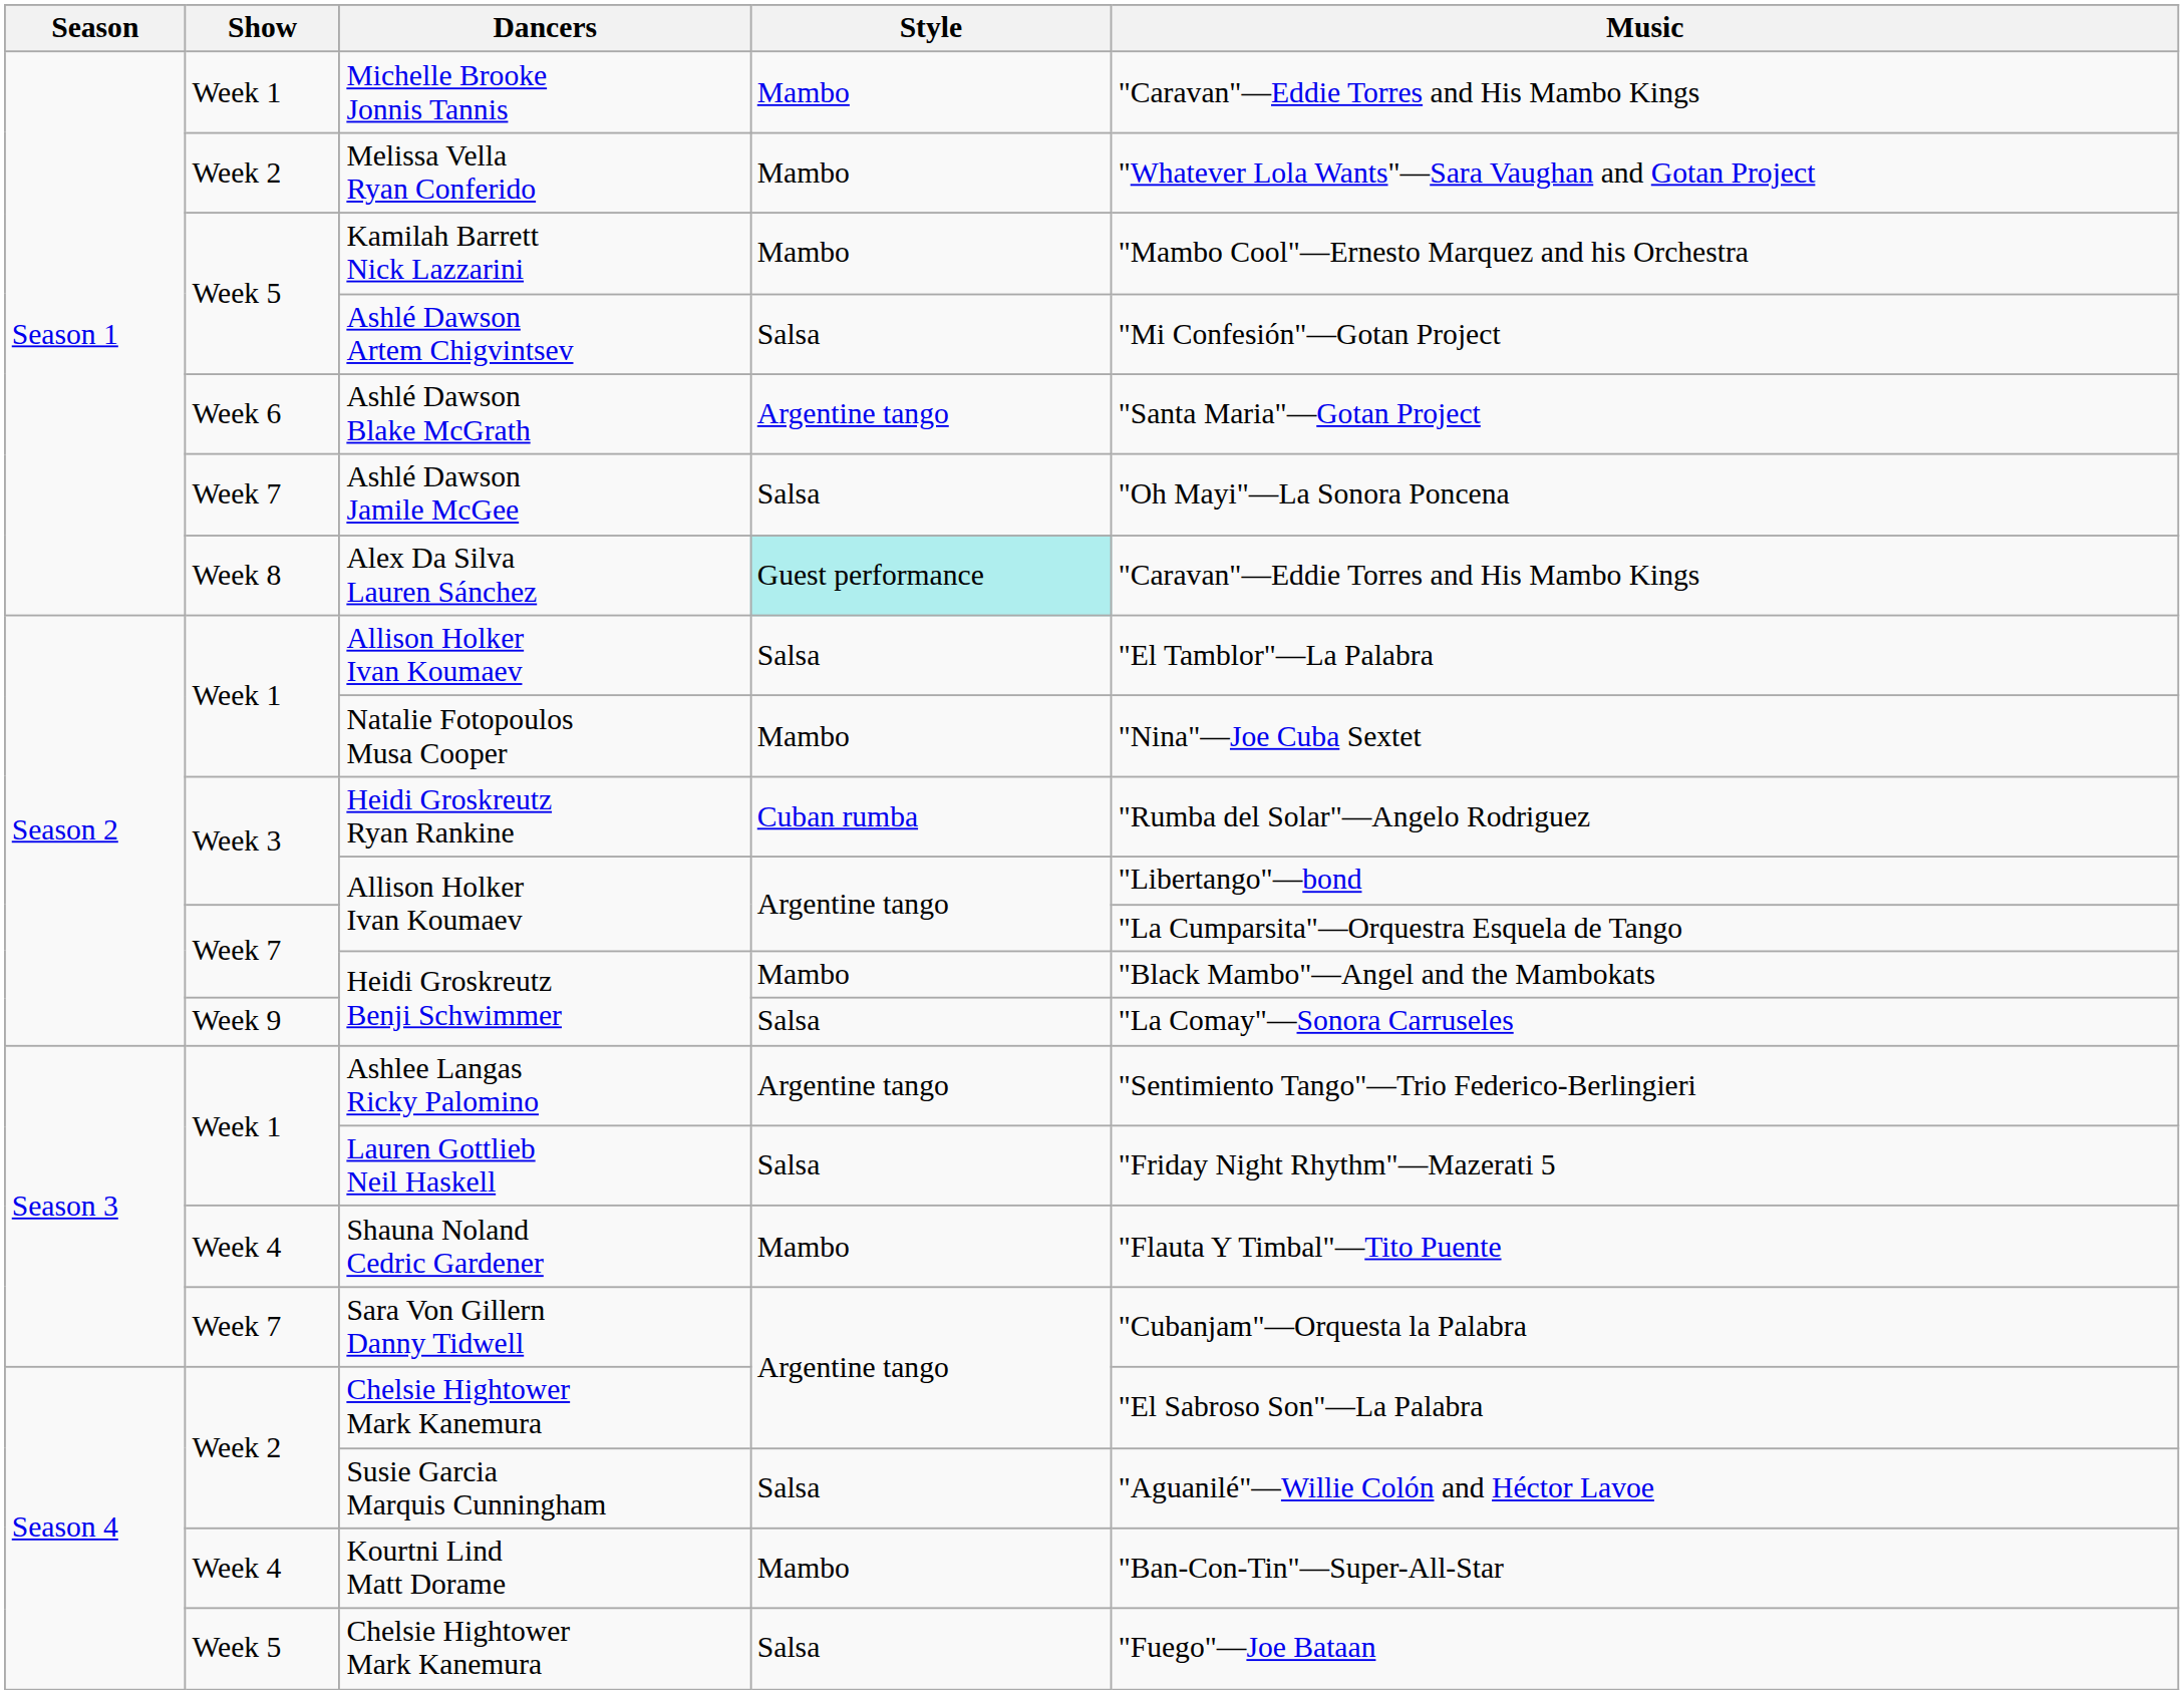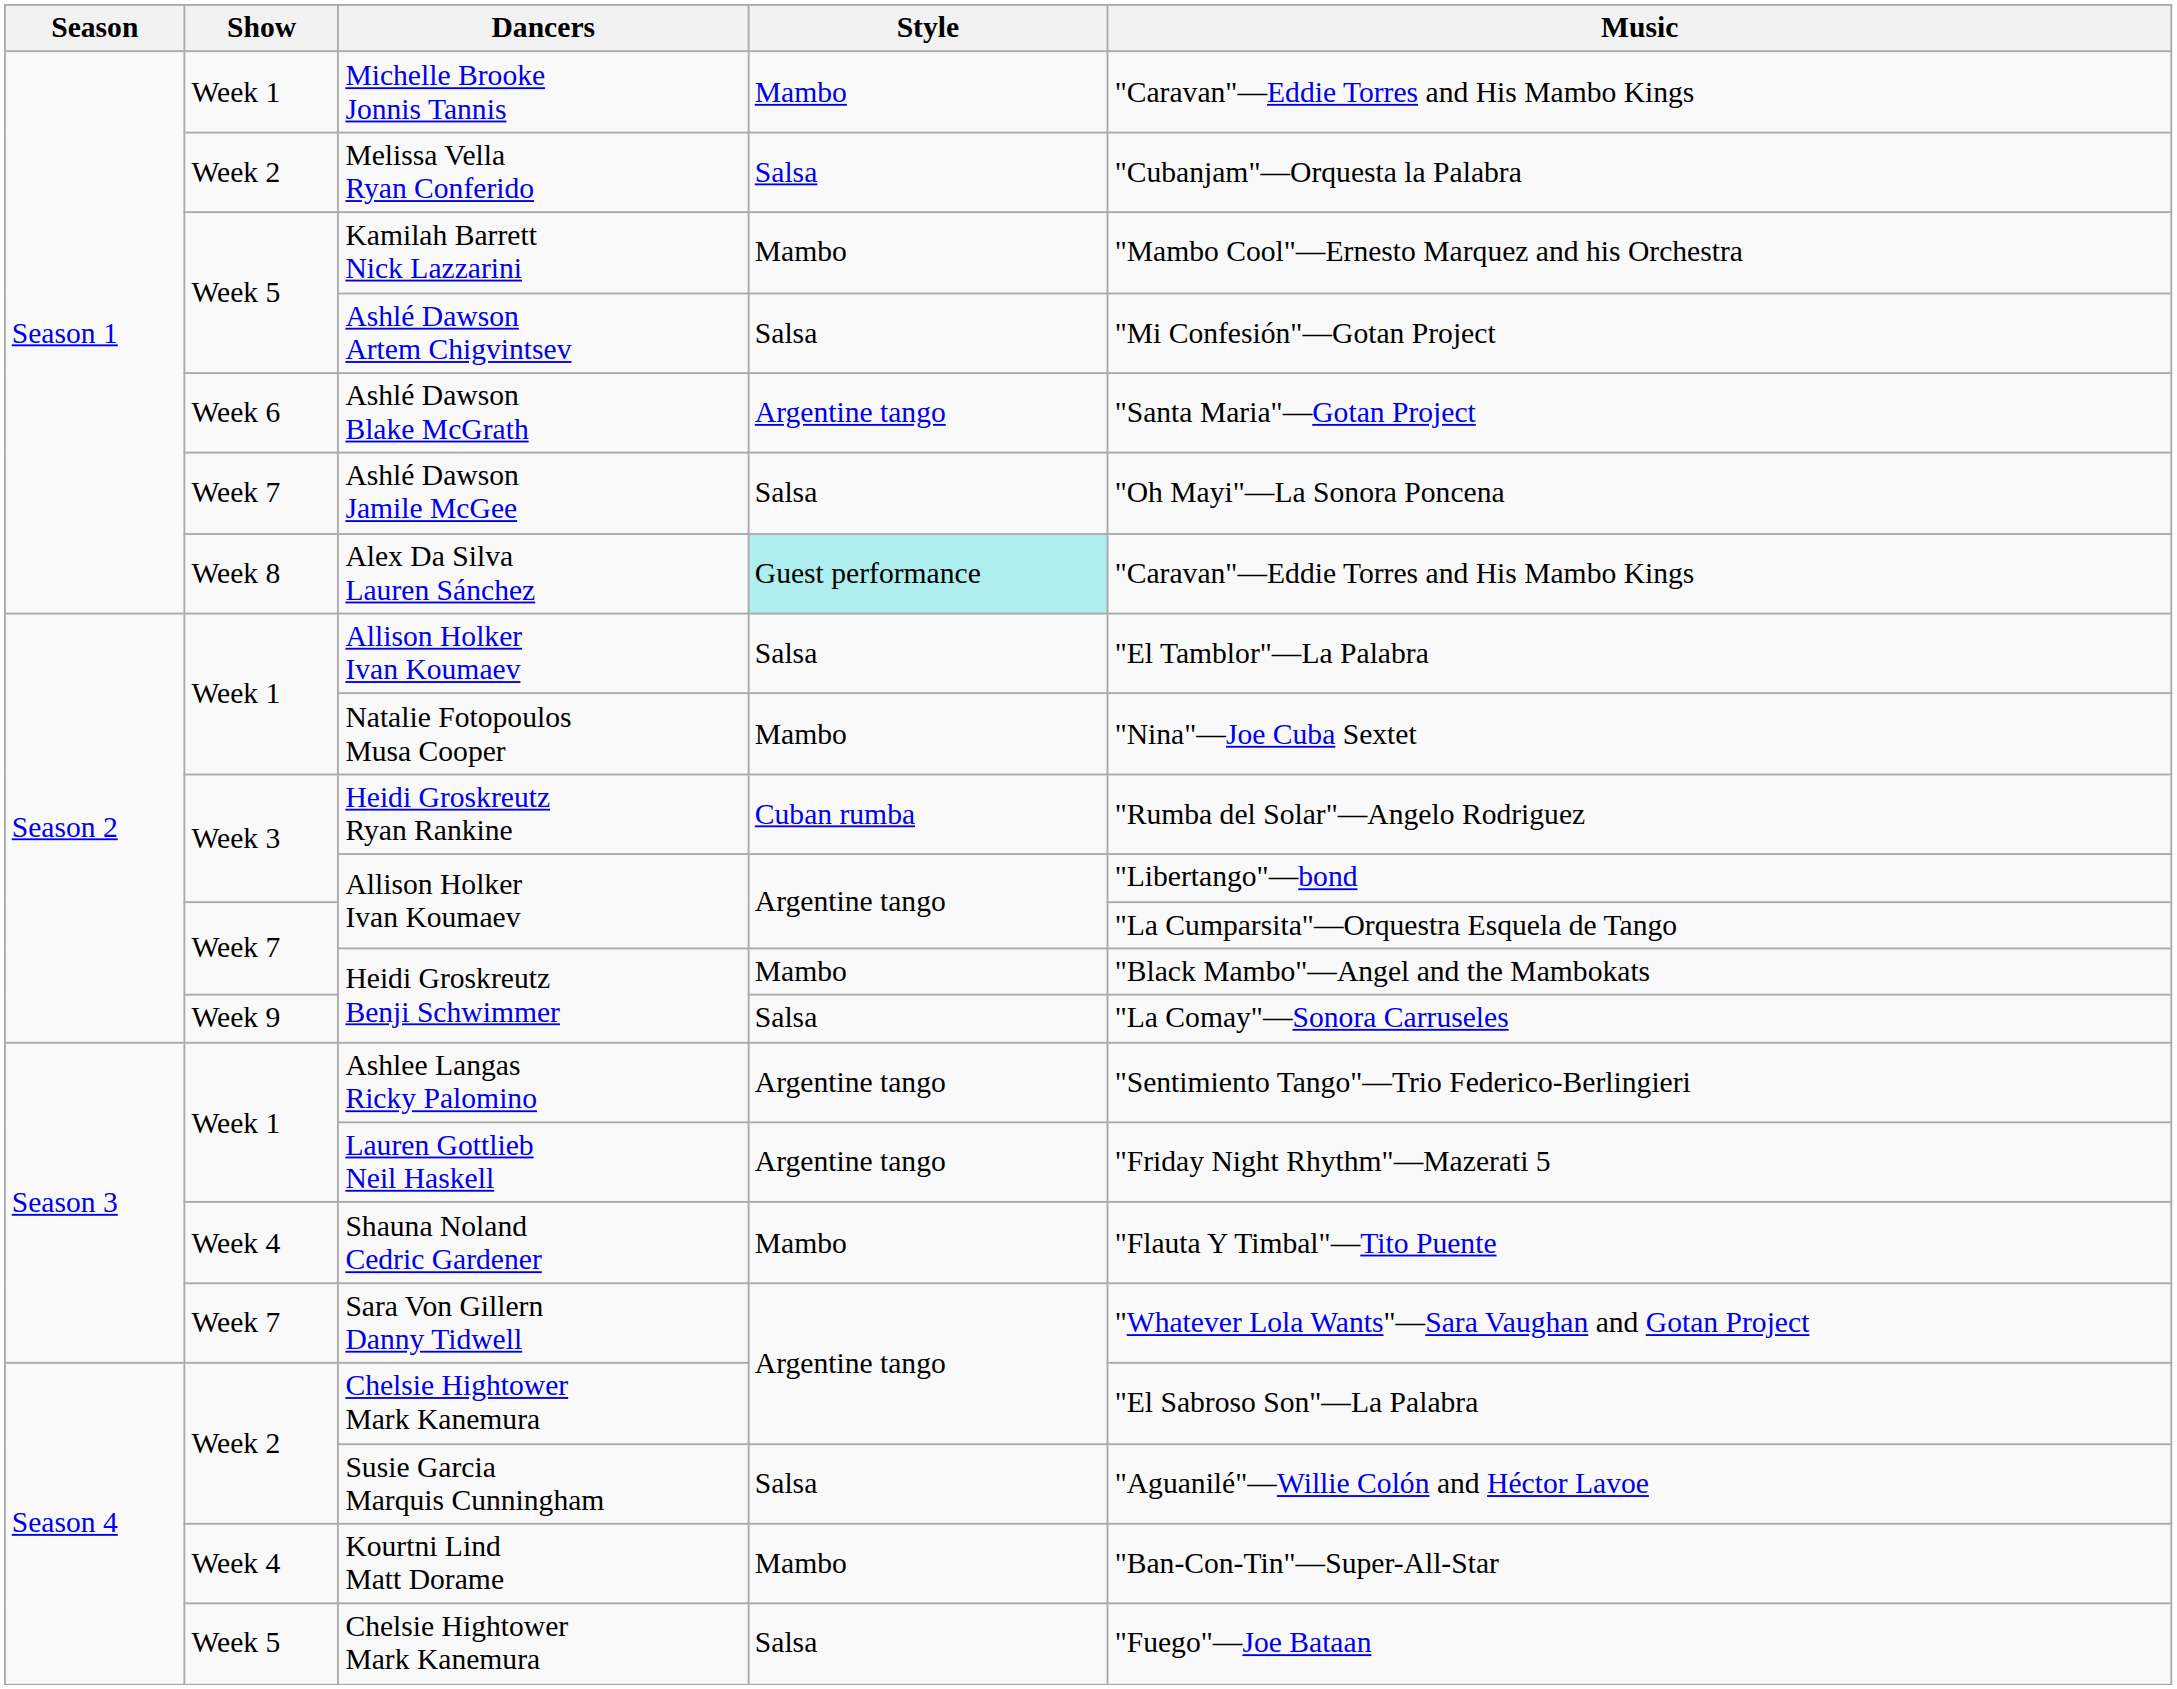 <table class="wikitable" style="width:74%;">
 <tr>
 <th>Season</th>
 <th>Show</th>
 <th>Dancers</th>
 <th>Style</th>
 <th>Music</th>
 </tr>
 <tr>
 <td rowspan="8"><a href='#'>Season 1</a></td>
 <td rowspan="2">Week 1</td>
 <td><a href='#'>Michelle Brooke</a><br><a href='#'>Jonnis Tannis</a></td>
 <td rowspan="2"><a href='#'>Mambo</a></td>
 <td rowspan="2">"Caravan"—<a href='#'>Eddie Torres</a> and His Mambo Kings</td>
 </tr>
 <tr>
 <td rowspan="2">Melissa Vella<br><a href='#'>Ryan Conferido</a></td>
 </tr>
 <tr>
 <td>Week 2</td>
-<td>Mambo</td>
-<td>"<a href='#'>Whatever Lola Wants</a>"—<a href='#'>Sara Vaughan</a> and <a href='#'>Gotan Project</a></td>
+<td><a href='#'>Salsa</a></td>
+<td>"Cubanjam"—Orquesta la Palabra</td>
 </tr>
 <tr>
 <td rowspan="2">Week 5</td>
 <td>Kamilah Barrett<br><a href='#'>Nick Lazzarini</a></td>
 <td>Mambo</td>
 <td>"Mambo Cool"—Ernesto Marquez and his Orchestra</td>
 </tr>
 <tr>
 <td><a href='#'>Ashlé Dawson</a><br><a href='#'>Artem Chigvintsev</a></td>
 <td>Salsa</td>
 <td>"Mi Confesión"—Gotan Project</td>
 </tr>
 <tr>
 <td>Week 6</td>
 <td>Ashlé Dawson<br><a href='#'>Blake McGrath</a></td>
 <td><a href='#'>Argentine tango</a></td>
 <td>"Santa Maria"—<a href='#'>Gotan Project</a></td>
 </tr>
 <tr>
 <td>Week 7</td>
 <td>Ashlé Dawson<br><a href='#'>Jamile McGee</a></td>
 <td>Salsa</td>
 <td>"Oh Mayi"—La Sonora Poncena</td>
 </tr>
 <tr>
 <td>Week 8</td>
 <td>Alex Da Silva<br><a href='#'>Lauren Sánchez</a></td>
 <td style="background: paleturquoise;">Guest performance</td>
 <td>"Caravan"—Eddie Torres and His Mambo Kings</td>
 </tr>
 <tr>
 <td rowspan="7"><a href='#'>Season 2</a></td>
 <td rowspan="2">Week 1</td>
 <td><a href='#'>Allison Holker</a><br><a href='#'>Ivan Koumaev</a></td>
 <td>Salsa</td>
 <td>"El Tamblor"—La Palabra</td>
 </tr>
 <tr>
 <td>Natalie Fotopoulos<br>Musa Cooper</td>
 <td>Mambo</td>
 <td>"Nina"—<a href='#'>Joe Cuba</a> Sextet</td>
 </tr>
 <tr>
 <td rowspan="2">Week 3</td>
 <td><a href='#'>Heidi Groskreutz</a><br>Ryan Rankine</td>
 <td><a href='#'>Cuban rumba</a></td>
 <td>"Rumba del Solar"—Angelo Rodriguez</td>
 </tr>
 <tr>
 <td rowspan="2">Allison Holker<br>Ivan Koumaev</td>
 <td rowspan="2">Argentine tango</td>
 <td>"Libertango"—<a href='#'>bond</a></td>
 </tr>
 <tr>
 <td rowspan="2">Week 7</td>
 <td>"La Cumparsita"—Orquestra Esquela de Tango</td>
 </tr>
 <tr>
 <td rowspan="2">Heidi Groskreutz<br><a href='#'>Benji Schwimmer</a></td>
 <td>Mambo</td>
 <td>"Black Mambo"—Angel and the Mambokats</td>
 </tr>
 <tr>
 <td>Week 9</td>
 <td>Salsa</td>
 <td>"La Comay"—<a href='#'>Sonora Carruseles</a></td>
 </tr>
 <tr>
 <td rowspan="4"><a href='#'>Season 3</a></td>
 <td rowspan="2">Week 1</td>
 <td>Ashlee Langas<br><a href='#'>Ricky Palomino</a></td>
 <td>Argentine tango</td>
 <td>"Sentimiento Tango"—Trio Federico-Berlingieri</td>
 </tr>
 <tr>
 <td><a href='#'>Lauren Gottlieb</a><br><a href='#'>Neil Haskell</a></td>
-<td>Salsa</td>
+<td>Argentine tango</td>
 <td>"Friday Night Rhythm"—Mazerati 5</td>
 </tr>
 <tr>
 <td>Week 4</td>
 <td>Shauna Noland<br><a href='#'>Cedric Gardener</a></td>
 <td>Mambo</td>
 <td>"Flauta Y Timbal"—<a href='#'>Tito Puente</a></td>
 </tr>
 <tr>
 <td>Week 7</td>
 <td>Sara Von Gillern<br><a href='#'>Danny Tidwell</a></td>
 <td rowspan="2">Argentine tango</td>
-<td>"Cubanjam"—Orquesta la Palabra</td>
+<td>"<a href='#'>Whatever Lola Wants</a>"—<a href='#'>Sara Vaughan</a> and <a href='#'>Gotan Project</a></td>
 </tr>
 <tr>
 <td rowspan="4"><a href='#'>Season 4</a></td>
 <td rowspan="2">Week 2</td>
 <td><a href='#'>Chelsie Hightower</a><br>Mark Kanemura</td>
 <td>"El Sabroso Son"—La Palabra</td>
 </tr>
 <tr>
 <td>Susie Garcia<br>Marquis Cunningham</td>
 <td>Salsa</td>
 <td>"Aguanilé"—<a href='#'>Willie Colón</a> and <a href='#'>Héctor Lavoe</a></td>
 </tr>
 <tr>
 <td>Week 4</td>
 <td>Kourtni Lind<br>Matt Dorame</td>
 <td>Mambo</td>
 <td>"Ban-Con-Tin"—Super-All-Star</td>
 </tr>
 <tr>
 <td>Week 5</td>
 <td>Chelsie Hightower<br>Mark Kanemura</td>
 <td>Salsa</td>
 <td>"Fuego"—<a href='#'>Joe Bataan</a></td>
 </tr>
 </table>
